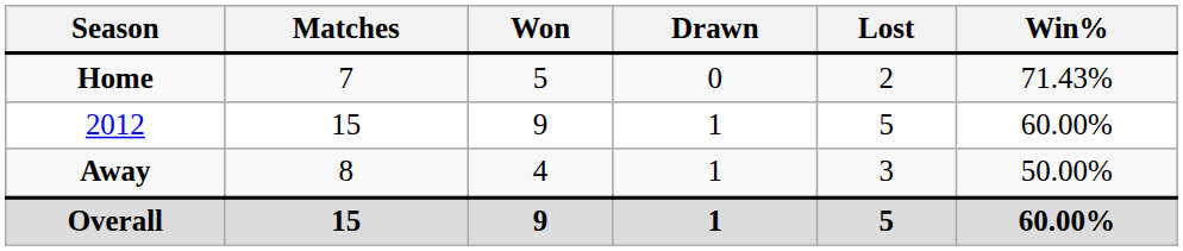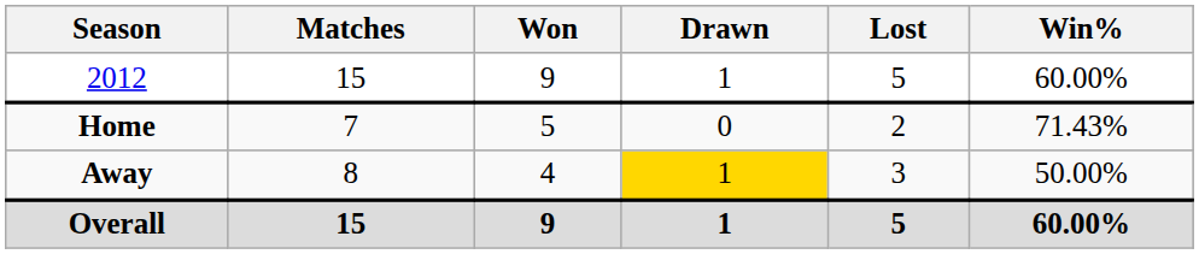 <table class="wikitable" style="width:50%;text-align:center">
 <tr>
 <th width=10>Season</th>
 <th width=10>Matches</th>
 <th width=10>Won</th>
 <th width=10>Drawn</th>
 <th width=10>Lost</th>
 <th width=10>Win%</th>
 </tr>
+<tr style="background:white;">
+<td><a href='#'>2012</a></td>
+<td>15</td>
+<td>9</td>
+<td>1</td>
+<td>5</td>
+<td>60.00%</td>
+</tr>
 <tr style="border-top:2px solid black;">
 <td><strong>Home</strong></td>
 <td>7</td>
 <td>5</td>
 <td>0</td>
 <td>2</td>
 <td>71.43%</td>
 </tr>
-<tr style="background:white;">
-<td><a href='#'>2012</a></td>
-<td>15</td>
-<td>9</td>
-<td>1</td>
-<td>5</td>
-<td>60.00%</td>
-</tr>
 <tr>
 <td><strong>Away</strong></td>
 <td>8</td>
 <td>4</td>
-<td>1</td>
+<td style="background: gold;">1</td>
 <td>3</td>
 <td>50.00%</td>
 </tr>
 <tr style="border-top:2px solid black;background:gainsboro;">
 <td><strong>Overall</strong></td>
 <td><strong>15</strong></td>
 <td><strong>9</strong></td>
 <td><strong>1</strong></td>
 <td><strong>5</strong></td>
 <td><strong>60.00%</strong></td>
 </tr>
 </table>
